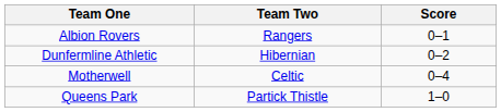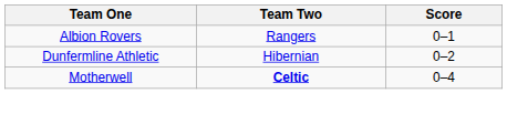 <table class="wikitable" style="text-align: center">
 <tr>
 <th width=250>Team One</th>
 <th width=250>Team Two</th>
 <th width=150>Score</th>
 </tr>
 <tr>
 <td><a href='#'>Albion Rovers</a></td>
 <td><a href='#'>Rangers</a></td>
 <td>0–1</td>
 </tr>
 <tr>
 <td><a href='#'>Dunfermline Athletic</a></td>
 <td><a href='#'>Hibernian</a></td>
 <td>0–2</td>
 </tr>
 <tr>
 <td><a href='#'>Motherwell</a></td>
-<td><a href='#'>Celtic</a></td>
+<td><strong><a href='#'>Celtic</a></strong></td>
 <td>0–4</td>
 </tr>
-<tr>
-<td><a href='#'>Queens Park</a></td>
-<td><a href='#'>Partick Thistle</a></td>
-<td>1–0</td>
-</tr>
 </table>
